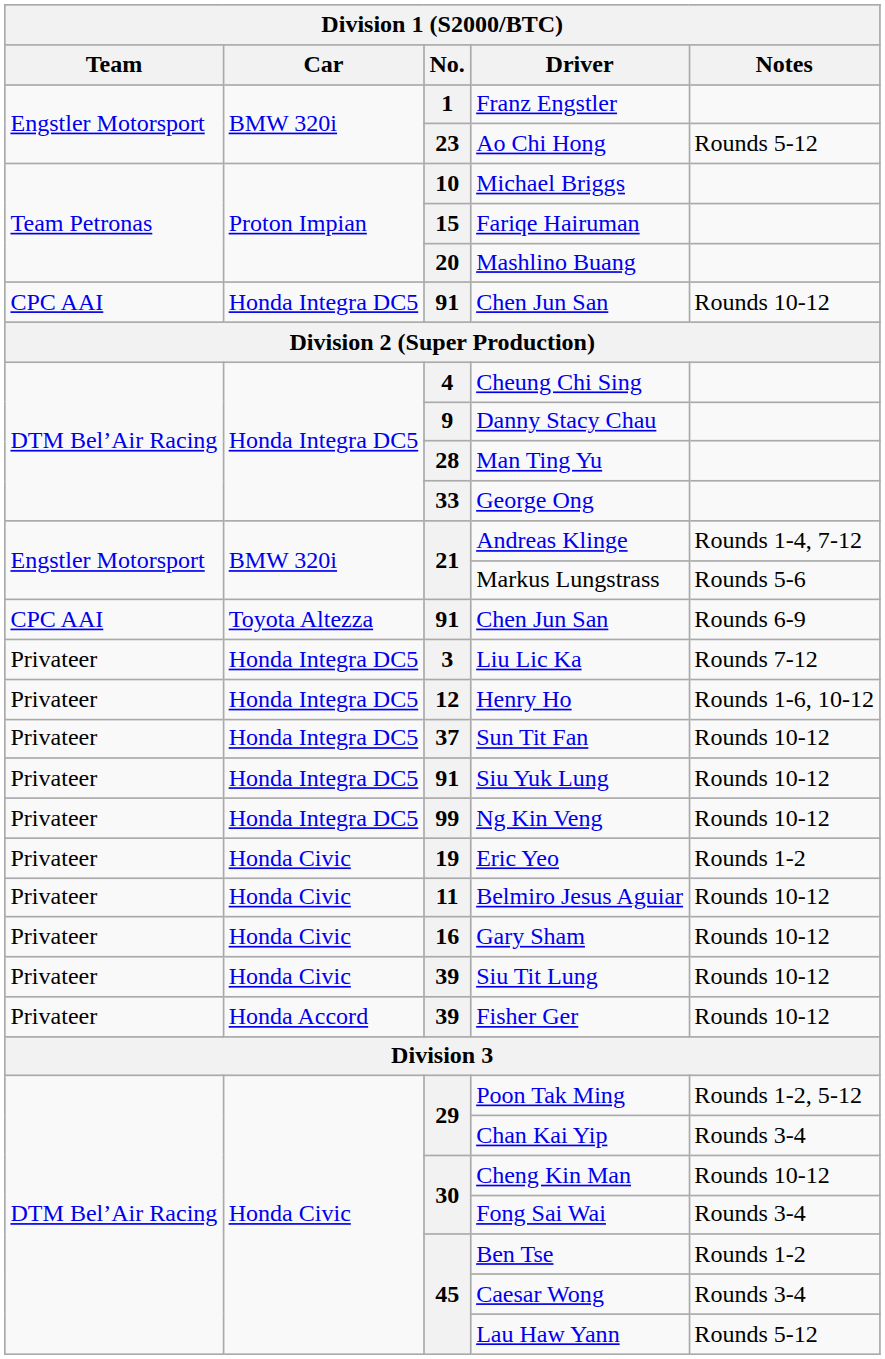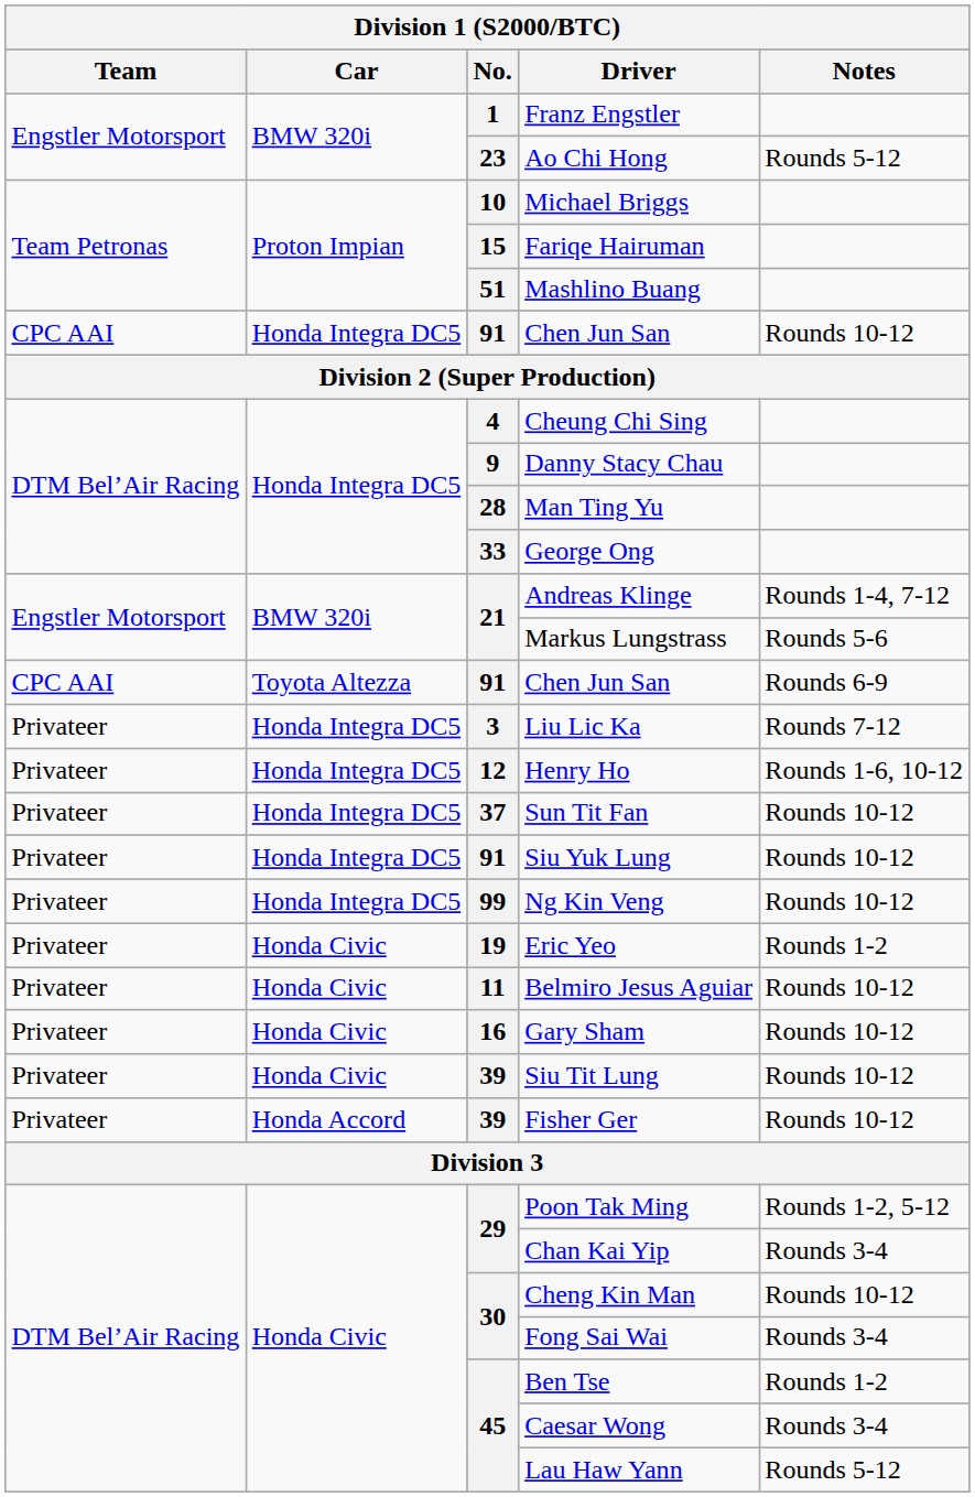 <table class="wikitable" style="font-size: 90%">
 <tr>
 <th colspan=6>Division 1 (S2000/BTC)</th>
 </tr>
 <tr>
 <th>Team</th>
 <th>Car</th>
 <th>No.</th>
 <th>Driver</th>
 <th>Notes</th>
 </tr>
 <tr>
 <td rowspan=2> <a href='#'>Engstler Motorsport</a></td>
 <td rowspan=2><a href='#'>BMW 320i</a></td>
 <th>1</th>
 <td> <a href='#'>Franz Engstler</a></td>
 <td></td>
 </tr>
 <tr>
 <th>23</th>
 <td> <a href='#'>Ao Chi Hong</a></td>
 <td>Rounds 5-12</td>
 </tr>
 <tr>
 <td rowspan=3> <a href='#'>Team Petronas</a></td>
 <td rowspan=3><a href='#'>Proton Impian</a></td>
 <th>10</th>
 <td> <a href='#'>Michael Briggs</a></td>
 <td></td>
 </tr>
 <tr>
 <th>15</th>
 <td> <a href='#'>Fariqe Hairuman</a></td>
 <td></td>
 </tr>
 <tr>
-<th>20</th>
+<th>51</th>
 <td> <a href='#'>Mashlino Buang</a></td>
 <td></td>
 </tr>
 <tr>
 <td> <a href='#'>CPC AAI</a></td>
 <td><a href='#'>Honda Integra DC5</a></td>
 <th>91</th>
 <td> <a href='#'>Chen Jun San</a></td>
 <td>Rounds 10-12</td>
 </tr>
 <tr>
 <th colspan=6>Division 2 (Super Production)</th>
 </tr>
 <tr>
 <td rowspan=4> <a href='#'>DTM Bel’Air Racing</a></td>
 <td rowspan=4><a href='#'>Honda Integra DC5</a></td>
 <th>4</th>
 <td> <a href='#'>Cheung Chi Sing</a></td>
 <td></td>
 </tr>
 <tr>
 <th>9</th>
 <td> <a href='#'>Danny Stacy Chau</a></td>
 <td></td>
 </tr>
 <tr>
 <th>28</th>
 <td> <a href='#'>Man Ting Yu</a></td>
 <td></td>
 </tr>
 <tr>
 <th>33</th>
 <td> <a href='#'>George Ong</a></td>
 <td></td>
 </tr>
 <tr>
 <td rowspan=2> <a href='#'>Engstler Motorsport</a></td>
 <td rowspan=2><a href='#'>BMW 320i</a></td>
 <th rowspan=2>21</th>
 <td> <a href='#'>Andreas Klinge</a></td>
 <td>Rounds 1-4, 7-12</td>
 </tr>
 <tr>
 <td> Markus Lungstrass</td>
 <td>Rounds 5-6</td>
 </tr>
 <tr>
 <td> <a href='#'>CPC AAI</a></td>
 <td><a href='#'>Toyota Altezza</a></td>
 <th>91</th>
 <td> <a href='#'>Chen Jun San</a></td>
 <td>Rounds 6-9</td>
 </tr>
 <tr>
 <td> Privateer</td>
 <td><a href='#'>Honda Integra DC5</a></td>
 <th>3</th>
 <td> <a href='#'>Liu Lic Ka</a></td>
 <td>Rounds 7-12</td>
 </tr>
 <tr>
 <td> Privateer</td>
 <td><a href='#'>Honda Integra DC5</a></td>
 <th>12</th>
 <td> <a href='#'>Henry Ho</a></td>
 <td>Rounds 1-6, 10-12</td>
 </tr>
 <tr>
 <td> Privateer</td>
 <td><a href='#'>Honda Integra DC5</a></td>
 <th>37</th>
 <td> <a href='#'>Sun Tit Fan</a></td>
 <td>Rounds 10-12</td>
 </tr>
 <tr>
 <td> Privateer</td>
 <td><a href='#'>Honda Integra DC5</a></td>
 <th>91</th>
 <td> <a href='#'>Siu Yuk Lung</a></td>
 <td>Rounds 10-12</td>
 </tr>
 <tr>
 <td> Privateer</td>
 <td><a href='#'>Honda Integra DC5</a></td>
 <th>99</th>
 <td> <a href='#'>Ng Kin Veng</a></td>
 <td>Rounds 10-12</td>
 </tr>
 <tr>
 <td> Privateer</td>
 <td><a href='#'>Honda Civic</a></td>
 <th>19</th>
 <td> <a href='#'>Eric Yeo</a></td>
 <td>Rounds 1-2</td>
 </tr>
 <tr>
 <td> Privateer</td>
 <td><a href='#'>Honda Civic</a></td>
 <th>11</th>
 <td> <a href='#'>Belmiro Jesus Aguiar</a></td>
 <td>Rounds 10-12</td>
 </tr>
 <tr>
 <td> Privateer</td>
 <td><a href='#'>Honda Civic</a></td>
 <th>16</th>
 <td> <a href='#'>Gary Sham</a></td>
 <td>Rounds 10-12</td>
 </tr>
 <tr>
 <td> Privateer</td>
 <td><a href='#'>Honda Civic</a></td>
 <th>39</th>
 <td> <a href='#'>Siu Tit Lung</a></td>
 <td>Rounds 10-12</td>
 </tr>
 <tr>
 <td> Privateer</td>
 <td><a href='#'>Honda Accord</a></td>
 <th>39</th>
 <td> <a href='#'>Fisher Ger</a></td>
 <td>Rounds 10-12</td>
 </tr>
 <tr>
 <th colspan=6>Division 3</th>
 </tr>
 <tr>
 <td rowspan=7> <a href='#'>DTM Bel’Air Racing</a></td>
 <td rowspan=7><a href='#'>Honda Civic</a></td>
 <th rowspan=2>29</th>
 <td> <a href='#'>Poon Tak Ming</a></td>
 <td>Rounds 1-2, 5-12</td>
 </tr>
 <tr>
 <td> <a href='#'>Chan Kai Yip</a></td>
 <td>Rounds 3-4</td>
 </tr>
 <tr>
 <th rowspan=2>30</th>
 <td> <a href='#'>Cheng Kin Man</a></td>
 <td>Rounds 10-12</td>
 </tr>
 <tr>
 <td> <a href='#'>Fong Sai Wai</a></td>
 <td>Rounds 3-4</td>
 </tr>
 <tr>
 <th rowspan=3>45</th>
 <td> <a href='#'>Ben Tse</a></td>
 <td>Rounds 1-2</td>
 </tr>
 <tr>
 <td> <a href='#'>Caesar Wong</a></td>
 <td>Rounds 3-4</td>
 </tr>
 <tr>
 <td> <a href='#'>Lau Haw Yann</a></td>
 <td>Rounds 5-12</td>
 </tr>
 </table>
